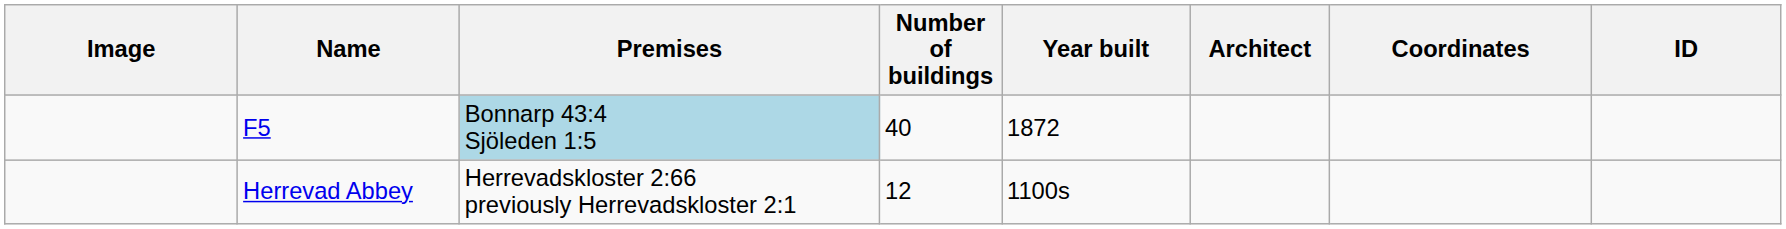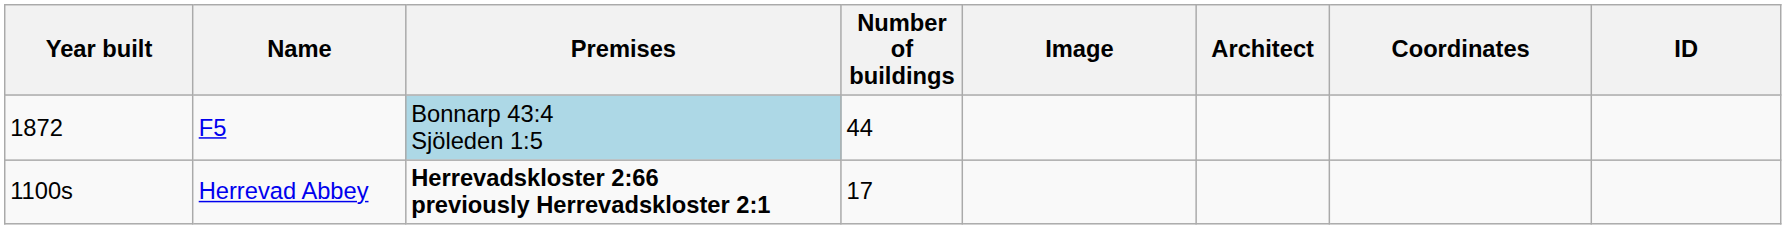 <table class="wikitable" width="95%">
 <tr>
-<th width="150">Image</th>
+<th width="120">Year built</th>
 <th>Name</th>
 <th>Premises</th>
 <th width="75">Number of<br>buildings</th>
-<th width="120">Year built</th>
+<th width="150">Image</th>
 <th>Architect</th>
 <th width="170">Coordinates</th>
 <th width="120">ID</th>
 </tr>
 <tr>
-<td></td>
+<td>1872</td>
 <td><a href='#'>F5</a></td>
 <td style="background: lightblue;">Bonnarp 43:4<br>Sjöleden 1:5</td>
-<td>40</td>
-<td>1872</td>
+<td>44</td>
+<td></td>
 <td></td>
 <td></td>
 <td></td>
 </tr>
 <tr>
+<td>1100s</td>
+<td Herrevadskloster><a href='#'>Herrevad Abbey</a></td>
+<td><strong>Herrevadskloster 2:66<br>previously Herrevadskloster 2:1</strong></td>
+<td>17</td>
 <td></td>
-<td Herrevadskloster><a href='#'>Herrevad Abbey</a></td>
-<td>Herrevadskloster 2:66<br>previously Herrevadskloster 2:1</td>
-<td>12</td>
-<td>1100s</td>
 <td></td>
 <td></td>
 <td></td>
 </tr>
 </table>
